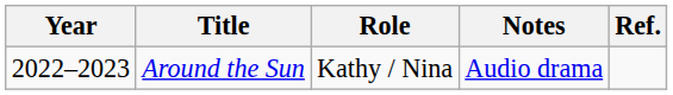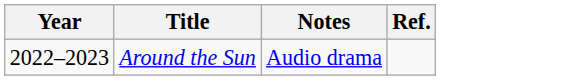 <table class="wikitable">
 <tr>
 <th>Year</th>
 <th>Title</th>
-<th>Role</th>
 <th>Notes</th>
 <th>Ref.</th>
 </tr>
 <tr>
 <td>2022–2023</td>
 <td><a href='#'><em>Around the Sun</em></a></td>
-<td>Kathy / Nina</td>
 <td><a href='#'>Audio drama</a></td>
 <td></td>
 </tr>
 </table>
